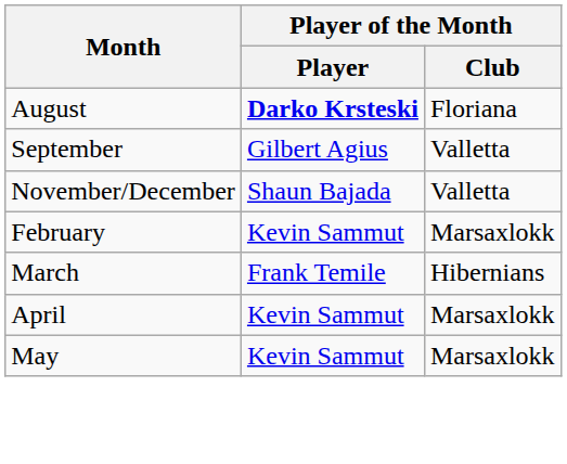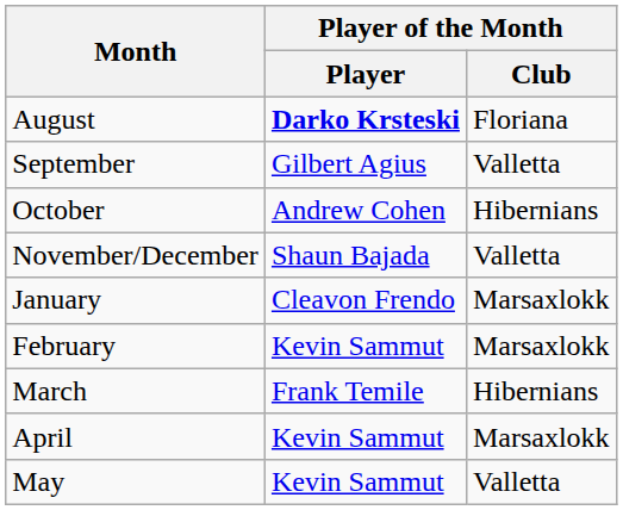 <table class="wikitable">
 <tr>
 <th rowspan="2">Month</th>
 <th colspan="2">Player of the Month</th>
 </tr>
 <tr>
 <th>Player</th>
 <th>Club</th>
 </tr>
 <tr>
 <td>August</td>
 <td><strong> <a href='#'>Darko Krsteski</a></strong></td>
 <td>Floriana</td>
 </tr>
 <tr>
 <td>September</td>
 <td> <a href='#'>Gilbert Agius</a></td>
 <td>Valletta</td>
 </tr>
 <tr>
+<td>October</td>
+<td> <a href='#'>Andrew Cohen</a></td>
+<td>Hibernians</td>
+</tr>
+<tr>
 <td>November/December</td>
 <td> <a href='#'>Shaun Bajada</a></td>
 <td>Valletta</td>
+</tr>
+<tr>
+<td>January</td>
+<td> <a href='#'>Cleavon Frendo</a></td>
+<td>Marsaxlokk</td>
 </tr>
 <tr>
 <td>February</td>
 <td> <a href='#'>Kevin Sammut</a></td>
 <td>Marsaxlokk</td>
 </tr>
 <tr>
 <td>March</td>
 <td> <a href='#'>Frank Temile</a></td>
 <td>Hibernians</td>
 </tr>
 <tr>
 <td>April</td>
 <td> <a href='#'>Kevin Sammut</a></td>
 <td>Marsaxlokk</td>
 </tr>
 <tr>
 <td>May</td>
 <td> <a href='#'>Kevin Sammut</a></td>
-<td>Marsaxlokk</td>
+<td>Valletta</td>
 </tr>
 </table>
